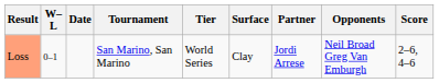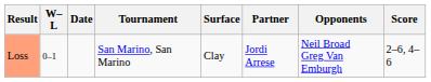 <table class="sortable wikitable">
 <tr>
 <th>Result</th>
 <th class="unsortable">W–L</th>
 <th>Date</th>
 <th>Tournament</th>
-<th>Tier</th>
 <th>Surface</th>
 <th>Partner</th>
 <th>Opponents</th>
 <th class="unsortable">Score</th>
 </tr>
 <tr>
 <td style="background:#ffa07a;">Loss</td>
 <td><small>0–1</small></td>
 <td><a href='#'></a></td>
 <td><a href='#'>San Marino</a>, San Marino</td>
-<td>World Series</td>
 <td>Clay</td>
 <td> <a href='#'>Jordi Arrese</a></td>
 <td> <a href='#'>Neil Broad</a> <br>  <a href='#'>Greg Van Emburgh</a></td>
 <td>2–6, 4–6</td>
 </tr>
 </table>
